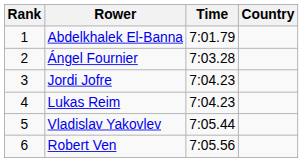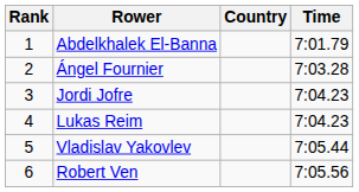 <table class="wikitable" style="text-align:center">
 <tr>
 <th>Rank</th>
 <th>Rower</th>
+<th>Country</th>
 <th>Time</th>
-<th>Country</th>
 </tr>
 <tr>
 <td>1</td>
 <td align="left"><a href='#'>Abdelkhalek El-Banna</a></td>
+<td align="left"></td>
 <td>7:01.79</td>
-<td align="left"></td>
 </tr>
 <tr>
 <td>2</td>
 <td align="left"><a href='#'>Ángel Fournier</a></td>
+<td align="left"></td>
 <td>7:03.28</td>
-<td align="left"></td>
 </tr>
 <tr>
 <td>3</td>
 <td align="left"><a href='#'>Jordi Jofre</a></td>
+<td align="left"></td>
 <td>7:04.23</td>
-<td align="left"></td>
 </tr>
 <tr>
 <td>4</td>
 <td align="left"><a href='#'>Lukas Reim</a></td>
+<td align="left"></td>
 <td>7:04.23</td>
-<td align="left"></td>
 </tr>
 <tr>
 <td>5</td>
 <td align="left"><a href='#'>Vladislav Yakovlev</a></td>
+<td align="left"></td>
 <td>7:05.44</td>
-<td align="left"></td>
 </tr>
 <tr>
 <td>6</td>
 <td align="left"><a href='#'>Robert Ven</a></td>
+<td align="left"></td>
 <td>7:05.56</td>
-<td align="left"></td>
 </tr>
 </table>
